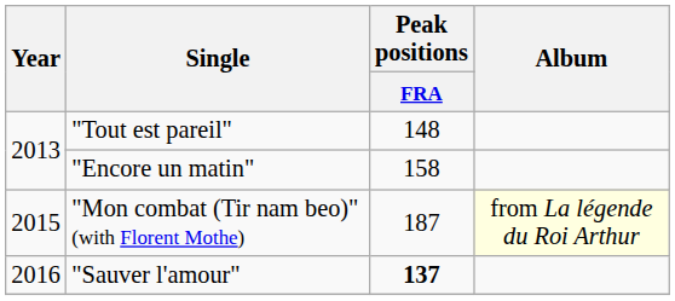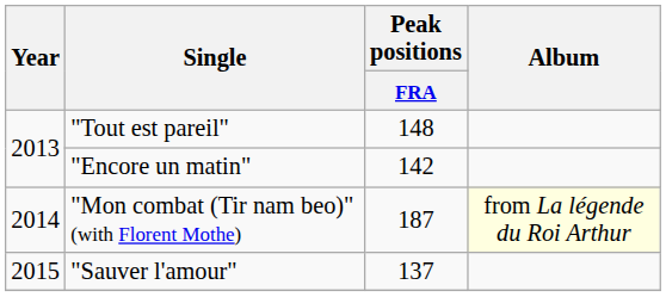 <table class="wikitable">
 <tr>
 <th align="center" rowspan="2" width="10">Year</th>
 <th align="center" rowspan="2" width="190">Single</th>
 <th align="center" colspan="1" width="30">Peak positions</th>
 <th align="center" rowspan="2" width="120">Album</th>
 </tr>
 <tr>
 <th width="40"><small><a href='#'>FRA</a><br></small></th>
 </tr>
 <tr>
 <td align="center" rowspan="2">2013</td>
 <td>"Tout est pareil"</td>
 <td align="center">148</td>
 <td align="center"></td>
 </tr>
 <tr>
 <td>"Encore un matin"</td>
-<td align="center">158</td>
+<td align="center">142</td>
 <td align="center"></td>
 </tr>
 <tr>
-<td align="center">2015</td>
+<td align="center">2014</td>
 <td>"Mon combat (Tir nam beo)" <br><small>(with <a href='#'>Florent Mothe</a>)</small></td>
 <td align="center">187</td>
 <td align="center" style="background: lightyellow;">from <em>La légende du Roi Arthur</em></td>
 </tr>
 <tr>
-<td align="center">2016</td>
+<td align="center">2015</td>
 <td>"Sauver l'amour"</td>
-<td align="center"><strong>137</strong></td>
+<td align="center">137</td>
 <td align="center"></td>
 </tr>
 <tr>
 </tr>
 </table>
